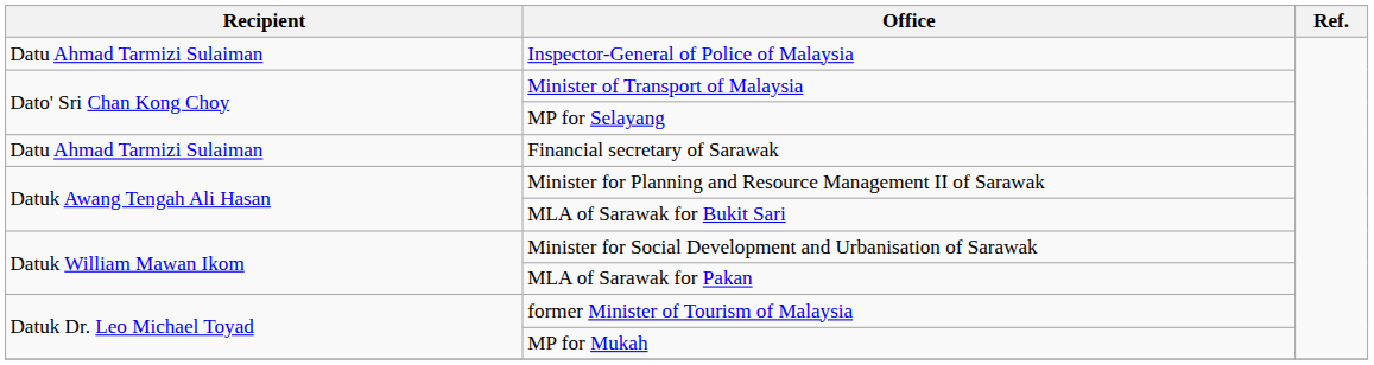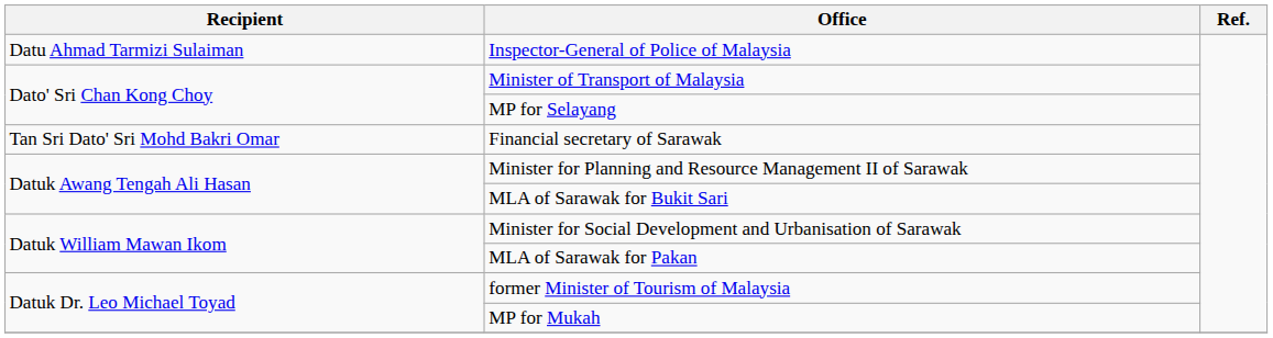 <table class="wikitable">
 <tr>
 <th width=400>Recipient</th>
 <th width=600>Office</th>
 <th width=50>Ref.</th>
 </tr>
 <tr>
 <td>Datu <a href='#'>Ahmad Tarmizi Sulaiman</a></td>
 <td><a href='#'>Inspector-General of Police of Malaysia</a></td>
 <td rowspan="10" align=center></td>
 </tr>
 <tr>
 <td rowspan="2">Dato' Sri <a href='#'>Chan Kong Choy</a></td>
 <td><a href='#'>Minister of Transport of Malaysia</a></td>
 </tr>
 <tr>
 <td>MP for <a href='#'>Selayang</a></td>
 </tr>
 <tr>
-<td>Datu <a href='#'>Ahmad Tarmizi Sulaiman</a></td>
+<td>Tan Sri Dato' Sri <a href='#'>Mohd Bakri Omar</a></td>
 <td>Financial secretary of Sarawak</td>
 </tr>
 <tr>
 <td rowspan="2">Datuk <a href='#'>Awang Tengah Ali Hasan</a></td>
 <td>Minister for Planning and Resource Management II of Sarawak</td>
 </tr>
 <tr>
 <td>MLA of Sarawak for <a href='#'>Bukit Sari</a></td>
 </tr>
 <tr>
 <td rowspan="2">Datuk <a href='#'>William Mawan Ikom</a></td>
 <td>Minister for Social Development and Urbanisation of Sarawak</td>
 </tr>
 <tr>
 <td>MLA of Sarawak for <a href='#'>Pakan</a></td>
 </tr>
 <tr>
 <td rowspan="2">Datuk Dr. <a href='#'>Leo Michael Toyad</a></td>
 <td>former <a href='#'>Minister of Tourism of Malaysia</a></td>
 </tr>
 <tr>
 <td>MP for <a href='#'>Mukah</a></td>
 </tr>
 <tr>
 </tr>
 </table>
